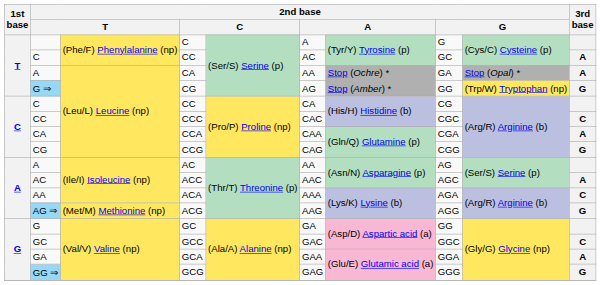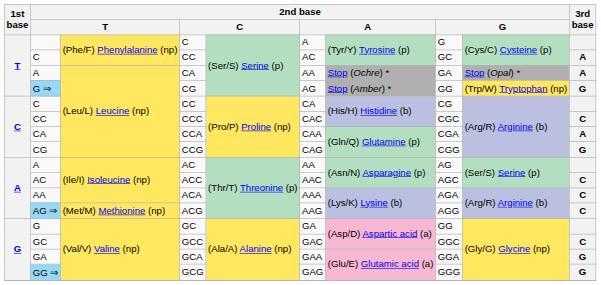 <table class="wikitable">
 <tr>
 <th rowspan=2>1st<br>base</th>
 <th colspan=8>2nd base</th>
 <th rowspan=2>3rd<br>base</th>
 </tr>
 <tr>
 <th colspan=2 style="width:150px;">T</th>
 <th colspan=2 style="width:150px;">C</th>
 <th colspan=2 style="width:150px;">A</th>
 <th colspan=2 style="width:150px;">G</th>
 </tr>
 <tr>
 <th rowspan=4><a href='#'>T</a></th>
 <td></td>
 <td rowspan=2 style="background-color:#ffe75f">(Phe/F) <a href='#'>Phenylalanine</a> (np)</td>
 <td>C</td>
 <td rowspan=4 style="background-color:#b3dec0">(Ser/S) <a href='#'>Serine</a> (p)</td>
 <td>A</td>
 <td rowspan=2 style="background-color:#b3dec0">(Tyr/Y) <a href='#'>Tyrosine</a> (p)</td>
 <td>G</td>
 <td rowspan=2 style="background-color:#b3dec0">(Cys/C) <a href='#'>Cysteine</a> (p)</td>
 <th></th>
 </tr>
 <tr>
 <td>C</td>
 <td>CC</td>
 <td>AC</td>
 <td>GC</td>
 <th>A</th>
 </tr>
 <tr>
 <td>A</td>
 <td rowspan=6 style="background-color:#ffe75f">(Leu/L) <a href='#'>Leucine</a> (np)</td>
 <td>CA</td>
 <td>AA</td>
 <td style="background-color:#B0B0B0;"><a href='#'>Stop</a> (<em>Ochre</em>) *</td>
 <td>GA</td>
 <td style="background-color:#B0B0B0;"><a href='#'>Stop</a> (<em>Opal</em>) *</td>
 <th>A</th>
 </tr>
 <tr>
 <td style="background-color:#97D8F7;">G ⇒</td>
 <td>CG</td>
 <td>AG</td>
 <td style="background-color:#B0B0B0;"><a href='#'>Stop</a> (<em>Amber</em>) *</td>
 <td>GG</td>
 <td style="background-color:#ffe75f;">(Trp/W) <a href='#'>Tryptophan</a> (np)</td>
 <th>G</th>
 </tr>
 <tr>
 <th rowspan="4"><a href='#'>C</a></th>
 <td>C</td>
 <td>CC</td>
 <td rowspan=4 style="background-color:#ffe75f">(Pro/P) <a href='#'>Proline</a> (np)</td>
 <td>CA</td>
 <td rowspan=2 style="background-color:#bbbfe0">(His/H) <a href='#'>Histidine</a> (b)</td>
 <td>CG</td>
 <td rowspan=4 style="background-color:#bbbfe0">(Arg/R) <a href='#'>Arginine</a> (b)</td>
 <th></th>
 </tr>
 <tr>
 <td>CC</td>
 <td>CCC</td>
 <td>CAC</td>
 <td>CGC</td>
 <th>C</th>
 </tr>
 <tr>
 <td>CA</td>
 <td>CCA</td>
 <td>CAA</td>
 <td rowspan=2 style="background-color:#b3dec0">(Gln/Q) <a href='#'>Glutamine</a> (p)</td>
 <td>CGA</td>
 <th>A</th>
 </tr>
 <tr>
 <td>CG</td>
 <td>CCG</td>
 <td>CAG</td>
 <td>CGG</td>
 <th>G</th>
 </tr>
 <tr>
 <th rowspan="4"><a href='#'>A</a></th>
 <td>A</td>
 <td rowspan=3 style="background-color:#ffe75f">(Ile/I) <a href='#'>Isoleucine</a> (np)</td>
 <td>AC</td>
 <td rowspan=4 style="background-color:#b3dec0">(Thr/T) <a href='#'>Threonine</a> (p)</td>
 <td>AA</td>
 <td rowspan=2 style="background-color:#b3dec0">(Asn/N) <a href='#'>Asparagine</a> (p)</td>
 <td>AG</td>
 <td rowspan=2 style="background-color:#b3dec0">(Ser/S) <a href='#'>Serine</a> (p)</td>
 <th></th>
 </tr>
 <tr>
 <td>AC</td>
 <td>ACC</td>
 <td>AAC</td>
 <td>AGC</td>
-<th>A</th>
+<th>C</th>
 </tr>
 <tr>
 <td>AA</td>
 <td>ACA</td>
 <td>AAA</td>
 <td rowspan=2 style="background-color:#bbbfe0">(Lys/K) <a href='#'>Lysine</a> (b)</td>
 <td>AGA</td>
 <td rowspan=2 style="background-color:#bbbfe0">(Arg/R) <a href='#'>Arginine</a> (b)</td>
 <th>C</th>
 </tr>
 <tr>
 <td style="background-color:#97D8F7;">AG ⇒</td>
 <td style="background-color:#ffe75f;">(Met/M) <a href='#'>Methionine</a> (np)</td>
 <td>ACG</td>
 <td>AAG</td>
 <td>AGG</td>
-<th>G</th>
+<th>C</th>
 </tr>
 <tr>
 <th rowspan="4"><a href='#'>G</a></th>
 <td>G</td>
 <td rowspan=4 style="background-color:#ffe75f">(Val/V) <a href='#'>Valine</a> (np)</td>
 <td>GC</td>
 <td rowspan=4 style="background-color:#ffe75f">(Ala/A) <a href='#'>Alanine</a> (np)</td>
 <td>GA</td>
 <td rowspan=2 style="background-color:#f8b7d3">(Asp/D) <a href='#'>Aspartic acid</a> (a)</td>
 <td>GG</td>
 <td rowspan=4 style="background-color:#ffe75f">(Gly/G) <a href='#'>Glycine</a> (np)</td>
 <th></th>
 </tr>
 <tr>
 <td>GC</td>
 <td>GCC</td>
 <td>GAC</td>
 <td>GGC</td>
 <th>C</th>
 </tr>
 <tr>
 <td>GA</td>
 <td>GCA</td>
 <td>GAA</td>
 <td rowspan=2 style="background-color:#f8b7d3">(Glu/E) <a href='#'>Glutamic acid</a> (a)</td>
 <td>GGA</td>
-<th>A</th>
+<th>G</th>
 </tr>
 <tr>
 <td style="background-color:#97D8F7;">GG ⇒</td>
 <td>GCG</td>
 <td>GAG</td>
 <td>GGG</td>
 <th>G</th>
 </tr>
 <tr>
 </tr>
 </table>
